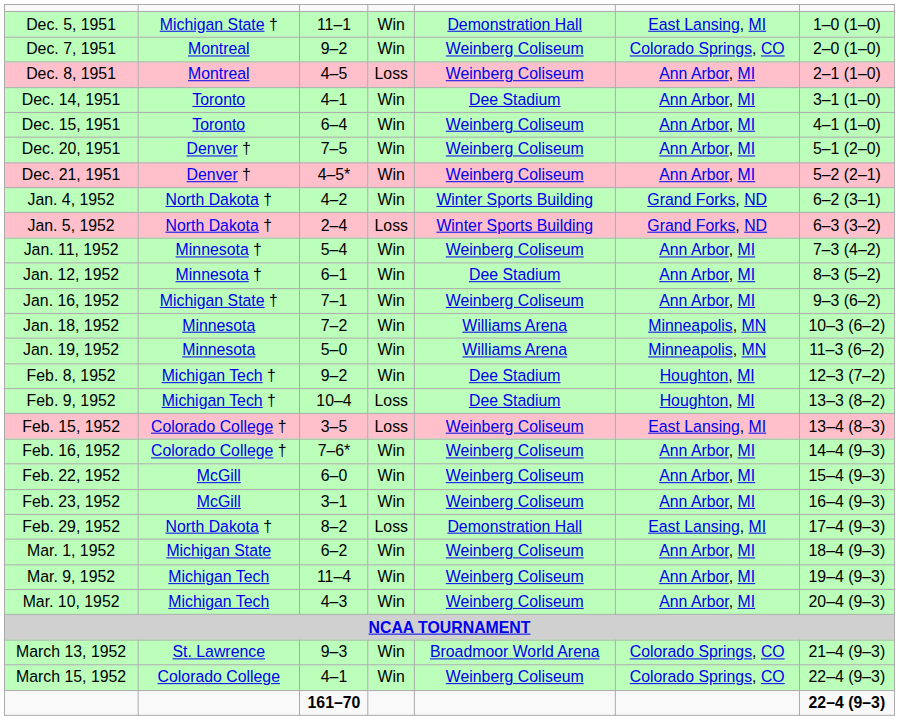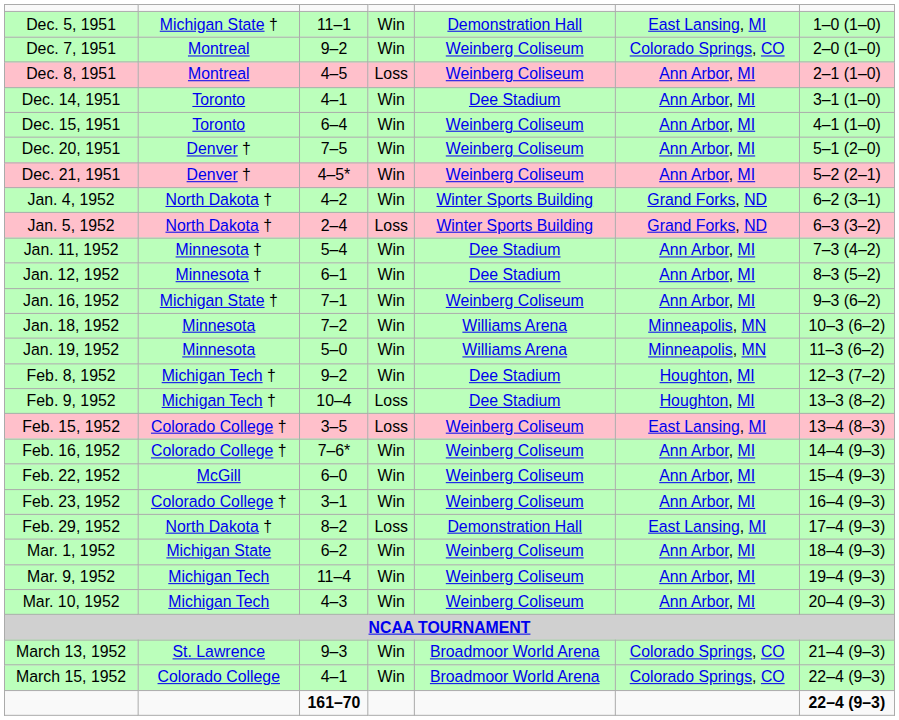 <table class="wikitable" width="900">
 <tr align="center"  style=>
 <td><strong></strong></td>
 <td><strong></strong></td>
 <td><strong></strong></td>
 <td><strong></strong></td>
 <td><strong></strong></td>
 <td><strong></strong></td>
 <td><strong></strong></td>
 </tr>
 <tr align="center" bgcolor="bbffbb">
 <td>Dec. 5, 1951</td>
 <td><a href='#'>Michigan State</a> †</td>
 <td>11–1</td>
 <td>Win</td>
 <td><a href='#'>Demonstration Hall</a></td>
 <td><a href='#'>East Lansing</a>, <a href='#'>MI</a></td>
 <td>1–0 (1–0)</td>
 </tr>
 <tr align="center" bgcolor="bbffbb">
 <td>Dec. 7, 1951</td>
 <td><a href='#'>Montreal</a></td>
 <td>9–2</td>
 <td>Win</td>
 <td><a href='#'>Weinberg Coliseum</a></td>
 <td><a href='#'>Colorado Springs</a>, <a href='#'>CO</a></td>
 <td>2–0 (1–0)</td>
 </tr>
 <tr align="center" bgcolor="pink">
 <td>Dec. 8, 1951</td>
 <td><a href='#'>Montreal</a></td>
 <td>4–5</td>
 <td>Loss</td>
 <td><a href='#'>Weinberg Coliseum</a></td>
 <td><a href='#'>Ann Arbor</a>, <a href='#'>MI</a></td>
 <td>2–1 (1–0)</td>
 </tr>
 <tr align="center" bgcolor="bbffbb">
 <td>Dec. 14, 1951</td>
 <td><a href='#'>Toronto</a></td>
 <td>4–1</td>
 <td>Win</td>
 <td><a href='#'>Dee Stadium</a></td>
 <td><a href='#'>Ann Arbor</a>, <a href='#'>MI</a></td>
 <td>3–1 (1–0)</td>
 </tr>
 <tr align="center" bgcolor="bbffbb">
 <td>Dec. 15, 1951</td>
 <td><a href='#'>Toronto</a></td>
 <td>6–4</td>
 <td>Win</td>
 <td><a href='#'>Weinberg Coliseum</a></td>
 <td><a href='#'>Ann Arbor</a>, <a href='#'>MI</a></td>
 <td>4–1 (1–0)</td>
 </tr>
 <tr align="center" bgcolor="bbffbb">
 <td>Dec. 20, 1951</td>
 <td><a href='#'>Denver</a> †</td>
 <td>7–5</td>
 <td>Win</td>
 <td><a href='#'>Weinberg Coliseum</a></td>
 <td><a href='#'>Ann Arbor</a>, <a href='#'>MI</a></td>
 <td>5–1 (2–0)</td>
 </tr>
 <tr align="center" bgcolor="pink">
 <td>Dec. 21, 1951</td>
 <td><a href='#'>Denver</a> †</td>
 <td>4–5*</td>
 <td>Win</td>
 <td><a href='#'>Weinberg Coliseum</a></td>
 <td><a href='#'>Ann Arbor</a>, <a href='#'>MI</a></td>
 <td>5–2 (2–1)</td>
 </tr>
 <tr align="center" bgcolor="bbffbb">
 <td>Jan. 4, 1952</td>
 <td><a href='#'>North Dakota</a> †</td>
 <td>4–2</td>
 <td>Win</td>
 <td><a href='#'>Winter Sports Building</a></td>
 <td><a href='#'>Grand Forks</a>, <a href='#'>ND</a></td>
 <td>6–2 (3–1)</td>
 </tr>
 <tr align="center" bgcolor="pink">
 <td>Jan. 5, 1952</td>
 <td><a href='#'>North Dakota</a> †</td>
 <td>2–4</td>
 <td>Loss</td>
 <td><a href='#'>Winter Sports Building</a></td>
 <td><a href='#'>Grand Forks</a>, <a href='#'>ND</a></td>
 <td>6–3 (3–2)</td>
 </tr>
 <tr align="center" bgcolor="bbffbb">
 <td>Jan. 11, 1952</td>
 <td><a href='#'>Minnesota</a> †</td>
 <td>5–4</td>
 <td>Win</td>
-<td><a href='#'>Weinberg Coliseum</a></td>
+<td><a href='#'>Dee Stadium</a></td>
 <td><a href='#'>Ann Arbor</a>, <a href='#'>MI</a></td>
 <td>7–3 (4–2)</td>
 </tr>
 <tr align="center" bgcolor="bbffbb">
 <td>Jan. 12, 1952</td>
 <td><a href='#'>Minnesota</a> †</td>
 <td>6–1</td>
 <td>Win</td>
 <td><a href='#'>Dee Stadium</a></td>
 <td><a href='#'>Ann Arbor</a>, <a href='#'>MI</a></td>
 <td>8–3 (5–2)</td>
 </tr>
 <tr align="center" bgcolor="bbffbb">
 <td>Jan. 16, 1952</td>
 <td><a href='#'>Michigan State</a> †</td>
 <td>7–1</td>
 <td>Win</td>
 <td><a href='#'>Weinberg Coliseum</a></td>
 <td><a href='#'>Ann Arbor</a>, <a href='#'>MI</a></td>
 <td>9–3 (6–2)</td>
 </tr>
 <tr align="center" bgcolor="bbffbb">
 <td>Jan. 18, 1952</td>
 <td><a href='#'>Minnesota</a></td>
 <td>7–2</td>
 <td>Win</td>
 <td><a href='#'>Williams Arena</a></td>
 <td><a href='#'>Minneapolis</a>, <a href='#'>MN</a></td>
 <td>10–3 (6–2)</td>
 </tr>
 <tr align="center" bgcolor="bbffbb">
 <td>Jan. 19, 1952</td>
 <td><a href='#'>Minnesota</a></td>
 <td>5–0</td>
 <td>Win</td>
 <td><a href='#'>Williams Arena</a></td>
 <td><a href='#'>Minneapolis</a>, <a href='#'>MN</a></td>
 <td>11–3 (6–2)</td>
 </tr>
 <tr align="center" bgcolor="bbffbb">
 <td>Feb. 8, 1952</td>
 <td><a href='#'>Michigan Tech</a> †</td>
 <td>9–2</td>
 <td>Win</td>
 <td><a href='#'>Dee Stadium</a></td>
 <td><a href='#'>Houghton</a>, <a href='#'>MI</a></td>
 <td>12–3 (7–2)</td>
 </tr>
 <tr align="center" bgcolor="bbffbb">
 <td>Feb. 9, 1952</td>
 <td><a href='#'>Michigan Tech</a> †</td>
 <td>10–4</td>
 <td>Loss</td>
 <td><a href='#'>Dee Stadium</a></td>
 <td><a href='#'>Houghton</a>, <a href='#'>MI</a></td>
 <td>13–3 (8–2)</td>
 </tr>
 <tr align="center" bgcolor="pink">
 <td>Feb. 15, 1952</td>
 <td><a href='#'>Colorado College</a> †</td>
 <td>3–5</td>
 <td>Loss</td>
 <td><a href='#'>Weinberg Coliseum</a></td>
 <td><a href='#'>East Lansing</a>, <a href='#'>MI</a></td>
 <td>13–4 (8–3)</td>
 </tr>
 <tr align="center" bgcolor="bbffbb">
 <td>Feb. 16, 1952</td>
 <td><a href='#'>Colorado College</a> †</td>
 <td>7–6*</td>
 <td>Win</td>
 <td><a href='#'>Weinberg Coliseum</a></td>
 <td><a href='#'>Ann Arbor</a>, <a href='#'>MI</a></td>
 <td>14–4 (9–3)</td>
 </tr>
 <tr align="center" bgcolor="bbffbb">
 <td>Feb. 22, 1952</td>
 <td><a href='#'>McGill</a></td>
 <td>6–0</td>
 <td>Win</td>
 <td><a href='#'>Weinberg Coliseum</a></td>
 <td><a href='#'>Ann Arbor</a>, <a href='#'>MI</a></td>
 <td>15–4 (9–3)</td>
 </tr>
 <tr align="center" bgcolor="bbffbb">
 <td>Feb. 23, 1952</td>
-<td><a href='#'>McGill</a></td>
+<td><a href='#'>Colorado College</a> †</td>
 <td>3–1</td>
 <td>Win</td>
 <td><a href='#'>Weinberg Coliseum</a></td>
 <td><a href='#'>Ann Arbor</a>, <a href='#'>MI</a></td>
 <td>16–4 (9–3)</td>
 </tr>
 <tr align="center" bgcolor="bbffbb">
 <td>Feb. 29, 1952</td>
 <td><a href='#'>North Dakota</a> †</td>
 <td>8–2</td>
 <td>Loss</td>
 <td><a href='#'>Demonstration Hall</a></td>
 <td><a href='#'>East Lansing</a>, <a href='#'>MI</a></td>
 <td>17–4 (9–3)</td>
 </tr>
 <tr align="center" bgcolor="bbffbb">
 <td>Mar. 1, 1952</td>
 <td><a href='#'>Michigan State</a></td>
 <td>6–2</td>
 <td>Win</td>
 <td><a href='#'>Weinberg Coliseum</a></td>
 <td><a href='#'>Ann Arbor</a>, <a href='#'>MI</a></td>
 <td>18–4 (9–3)</td>
 </tr>
 <tr align="center" bgcolor="bbffbb">
 <td>Mar. 9, 1952</td>
 <td><a href='#'>Michigan Tech</a></td>
 <td>11–4</td>
 <td>Win</td>
 <td><a href='#'>Weinberg Coliseum</a></td>
 <td><a href='#'>Ann Arbor</a>, <a href='#'>MI</a></td>
 <td>19–4 (9–3)</td>
 </tr>
 <tr align="center" bgcolor="bbffbb">
 <td>Mar. 10, 1952</td>
 <td><a href='#'>Michigan Tech</a></td>
 <td>4–3</td>
 <td>Win</td>
 <td><a href='#'>Weinberg Coliseum</a></td>
 <td><a href='#'>Ann Arbor</a>, <a href='#'>MI</a></td>
 <td>20–4 (9–3)</td>
 </tr>
 <tr align="center" bgcolor="#d0d0d0">
 <td colspan=7><strong><a href='#'>NCAA TOURNAMENT</a></strong></td>
 </tr>
 <tr align="center" bgcolor="bbffbb">
 <td>March 13, 1952</td>
 <td><a href='#'>St. Lawrence</a></td>
 <td>9–3</td>
 <td>Win</td>
 <td><a href='#'>Broadmoor World Arena</a></td>
 <td><a href='#'>Colorado Springs</a>, <a href='#'>CO</a></td>
 <td>21–4 (9–3)</td>
 </tr>
 <tr align="center" bgcolor="bbffbb">
 <td>March 15, 1952</td>
 <td><a href='#'>Colorado College</a></td>
 <td>4–1</td>
 <td>Win</td>
-<td><a href='#'>Weinberg Coliseum</a></td>
+<td><a href='#'>Broadmoor World Arena</a></td>
 <td><a href='#'>Colorado Springs</a>, <a href='#'>CO</a></td>
 <td>22–4 (9–3)</td>
 </tr>
 <tr align="center" bgcolor="">
 <td></td>
 <td></td>
 <td><strong>161–70</strong></td>
 <td></td>
 <td></td>
 <td></td>
 <td><strong>22–4 (9–3)</strong></td>
 </tr>
 </table>
